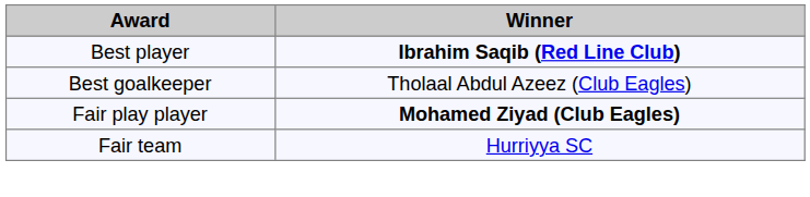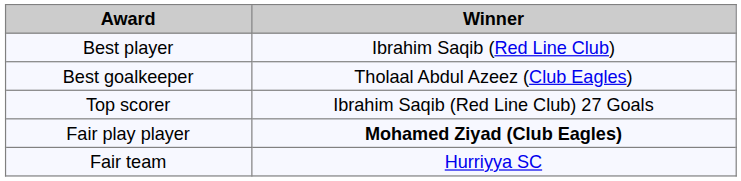 <table bgcolor="#f7f8ff" align="center" cellpadding="3" cellspacing="0" border="1" style="font-size: 95%; border: gray solid 1px; border-collapse: collapse;">
 <tr bgcolor="#CCCCCC" align="center">
 <td width="200"><strong>Award</strong></td>
 <td width="400"><strong>Winner</strong></td>
 </tr>
 <tr align=center>
 <td>Best player</td>
-<td><strong>Ibrahim Saqib (<a href='#'>Red Line Club</a>)</strong></td>
+<td>Ibrahim Saqib (<a href='#'>Red Line Club</a>)</td>
 </tr>
 <tr align=center>
 <td>Best goalkeeper</td>
 <td>Tholaal Abdul Azeez (<a href='#'>Club Eagles</a>)</td>
+</tr>
+<tr align=center>
+<td>Top scorer</td>
+<td>Ibrahim Saqib (Red Line Club) 27 Goals</td>
 </tr>
 <tr align=center>
 <td>Fair play player</td>
 <td><strong>Mohamed Ziyad (Club Eagles)</strong></td>
 </tr>
 <tr align=center>
 <td>Fair team</td>
 <td><a href='#'>Hurriyya SC</a></td>
 </tr>
 </table>
